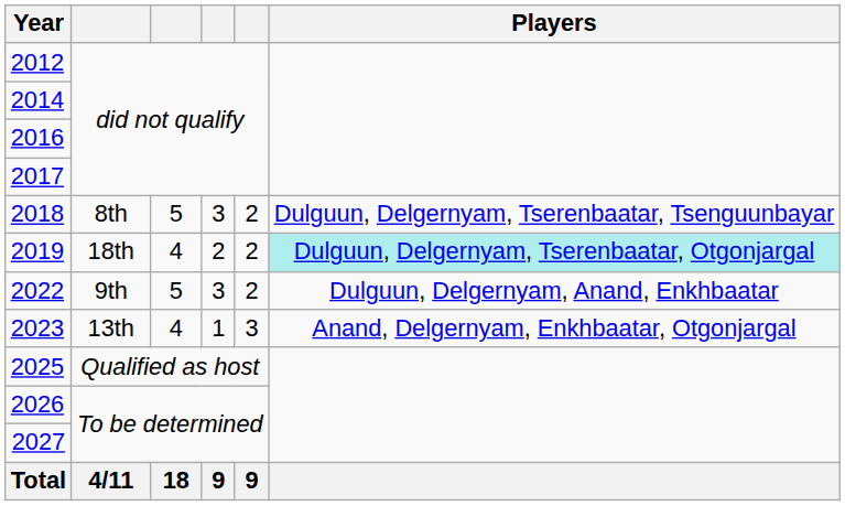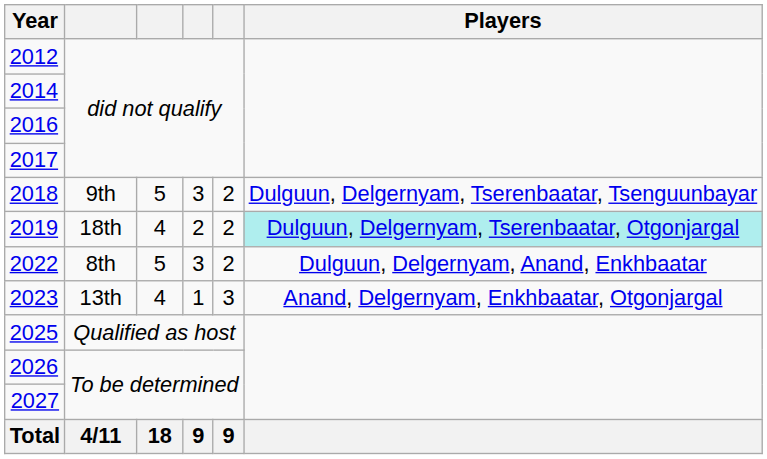 <table class="wikitable" style="text-align: center;">
 <tr>
 <th>Year</th>
 <th></th>
 <th></th>
 <th></th>
 <th></th>
 <th>Players</th>
 </tr>
 <tr>
 <td style="text-align:left;"> <a href='#'>2012</a></td>
 <td colspan=4 rowspan=4><em>did not qualify</em></td>
 </tr>
 <tr>
 <td style="text-align:left;"> <a href='#'>2014</a></td>
 </tr>
 <tr>
 <td style="text-align:left;"> <a href='#'>2016</a></td>
 </tr>
 <tr>
 <td style="text-align:left;"> <a href='#'>2017</a></td>
 </tr>
 <tr>
 <td style="text-align:left;"> <a href='#'>2018</a></td>
-<td>8th</td>
+<td>9th</td>
 <td>5</td>
 <td>3</td>
 <td>2</td>
 <td><a href='#'>Dulguun</a>, <a href='#'>Delgernyam</a>, <a href='#'>Tserenbaatar</a>, <a href='#'>Tsenguunbayar</a></td>
 </tr>
 <tr>
 <td style="text-align:left;"> <a href='#'>2019</a></td>
 <td>18th</td>
 <td>4</td>
 <td>2</td>
 <td>2</td>
 <td style="background: paleturquoise;"><a href='#'>Dulguun</a>, <a href='#'>Delgernyam</a>, <a href='#'>Tserenbaatar</a>, <a href='#'>Otgonjargal</a></td>
 </tr>
 <tr>
 <td style="text-align:left;"> <a href='#'>2022</a></td>
-<td>9th</td>
+<td>8th</td>
 <td>5</td>
 <td>3</td>
 <td>2</td>
 <td><a href='#'>Dulguun</a>, <a href='#'>Delgernyam</a>, <a href='#'>Anand</a>, <a href='#'>Enkhbaatar</a></td>
 </tr>
 <tr>
 <td style="text-align:left;"> <a href='#'>2023</a></td>
 <td>13th</td>
 <td>4</td>
 <td>1</td>
 <td>3</td>
 <td><a href='#'>Anand</a>, <a href='#'>Delgernyam</a>, <a href='#'>Enkhbaatar</a>, <a href='#'>Otgonjargal</a></td>
 </tr>
 <tr>
 <td style="text-align:left;"> <a href='#'>2025</a></td>
 <td colspan=4><em>Qualified as host</em></td>
 </tr>
 <tr>
 <td style="text-align:left;"> <a href='#'>2026</a></td>
 <td colspan=4 rowspan=2><em>To be determined</em></td>
 </tr>
 <tr>
 <td style="text-align:keft;"> <a href='#'>2027</a></td>
 </tr>
 <tr>
 <th>Total</th>
 <th>4/11</th>
 <th>18</th>
 <th>9</th>
 <th>9</th>
 <th></th>
 </tr>
 </table>
